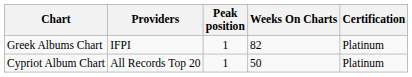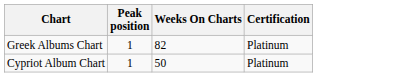 <table class="wikitable">
 <tr>
 <th>Chart</th>
-<th>Providers</th>
 <th>Peak<br>position</th>
 <th>Weeks On Charts</th>
 <th>Certification</th>
 </tr>
 <tr>
 <td>Greek Albums Chart</td>
-<td>IFPI</td>
 <td align="center">1</td>
 <td>82</td>
 <td>Platinum</td>
 </tr>
 <tr>
 <td>Cypriot Album Chart</td>
-<td>All Records Top 20</td>
 <td align="center">1</td>
 <td>50</td>
 <td>Platinum</td>
 </tr>
 </table>
